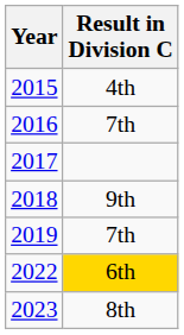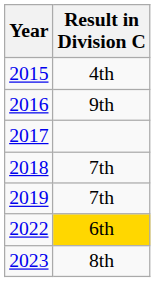 <table class="wikitable" style="text-align:center">
 <tr>
 <th>Year</th>
 <th>Result in<br>Division C</th>
 </tr>
 <tr>
 <td><a href='#'>2015</a></td>
 <td>4th</td>
 </tr>
 <tr>
 <td><a href='#'>2016</a></td>
-<td>7th</td>
+<td>9th</td>
 </tr>
 <tr>
 <td><a href='#'>2017</a></td>
 <td></td>
 </tr>
 <tr>
 <td><a href='#'>2018</a></td>
-<td>9th</td>
+<td>7th</td>
 </tr>
 <tr>
 <td><a href='#'>2019</a></td>
 <td>7th</td>
 </tr>
 <tr>
 <td><a href='#'>2022</a></td>
 <td style="background: gold;">6th</td>
 </tr>
 <tr>
 <td><a href='#'>2023</a></td>
 <td>8th</td>
 </tr>
 </table>
